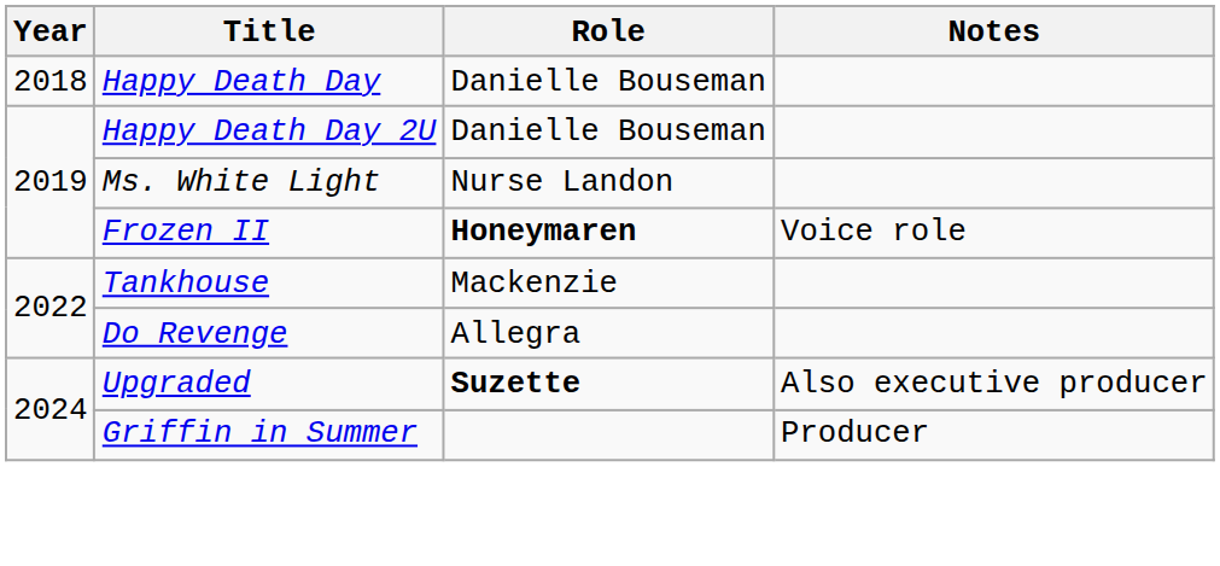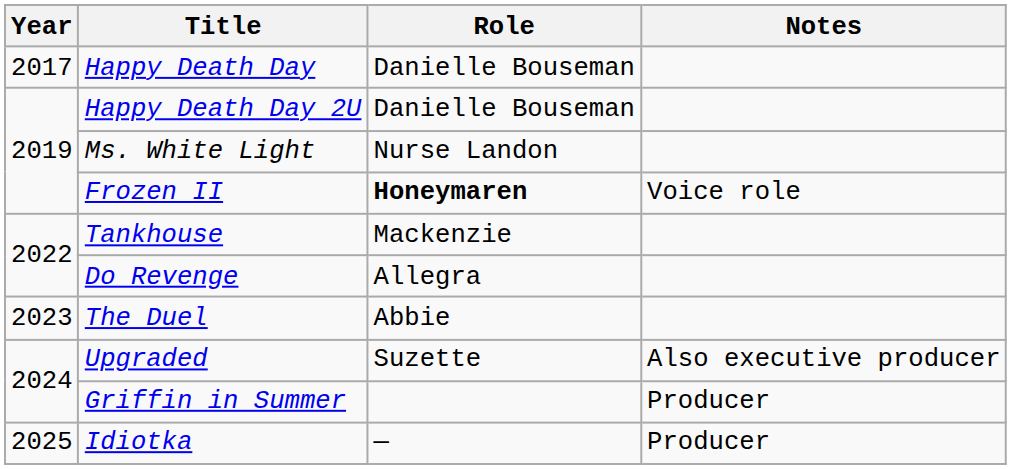 <table class="wikitable sortable">
 <tr>
 <th>Year</th>
 <th>Title</th>
 <th>Role</th>
 <th class="unsortable">Notes</th>
 </tr>
 <tr>
-<td>2018</td>
+<td>2017</td>
 <td><em><a href='#'>Happy Death Day</a></em></td>
 <td>Danielle Bouseman</td>
 <td></td>
 </tr>
 <tr>
 <td rowspan=3>2019</td>
 <td><em><a href='#'>Happy Death Day 2U</a></em></td>
 <td>Danielle Bouseman</td>
 <td></td>
 </tr>
 <tr>
 <td><em>Ms. White Light</em></td>
 <td>Nurse Landon</td>
 <td></td>
 </tr>
 <tr>
 <td><em><a href='#'>Frozen II</a></em></td>
 <td><strong>Honeymaren</strong></td>
 <td>Voice role</td>
 </tr>
 <tr>
 <td rowspan=2>2022</td>
 <td><em><a href='#'>Tankhouse</a></em></td>
 <td>Mackenzie</td>
 <td></td>
 </tr>
 <tr>
 <td><em><a href='#'>Do Revenge</a></em></td>
 <td>Allegra</td>
 <td></td>
 </tr>
 <tr>
+<td>2023</td>
+<td data-sort-value="Duel, The"><em><a href='#'>The Duel</a></em></td>
+<td>Abbie</td>
+<td></td>
+</tr>
+<tr>
 <td rowspan="2">2024</td>
 <td><em><a href='#'>Upgraded</a></em></td>
-<td><strong>Suzette</strong></td>
+<td>Suzette</td>
 <td>Also executive producer</td>
 </tr>
 <tr>
 <td><em><a href='#'>Griffin in Summer</a></em></td>
 <td></td>
 <td>Producer</td>
 </tr>
+<tr>
+<td>2025</td>
+<td><em><a href='#'>Idiotka</a></em></td>
+<td>—</td>
+<td>Producer</td>
+</tr>
 </table>
